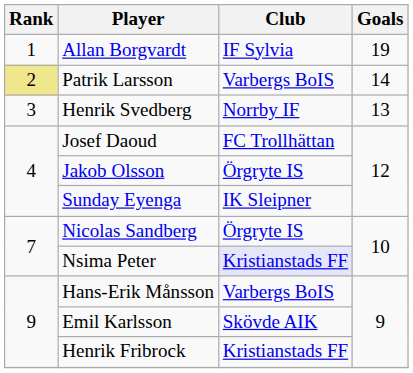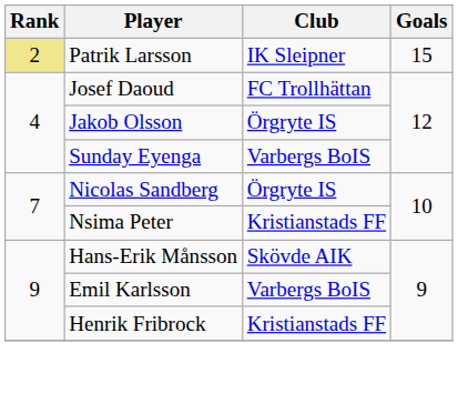 <table class="wikitable" style="text-align:center">
 <tr>
 <th>Rank</th>
 <th>Player</th>
 <th>Club</th>
 <th>Goals</th>
 </tr>
 <tr>
-<td>1</td>
-<td align="left"> <a href='#'>Allan Borgvardt</a></td>
-<td align="left"><a href='#'>IF Sylvia</a></td>
-<td>19</td>
-</tr>
-<tr>
 <td style="background: khaki;">2</td>
 <td align="left"> Patrik Larsson</td>
-<td align="left"><a href='#'>Varbergs BoIS</a></td>
-<td>14</td>
-</tr>
-<tr>
-<td>3</td>
-<td align="left"> Henrik Svedberg</td>
-<td align="left"><a href='#'>Norrby IF</a></td>
-<td>13</td>
+<td align="left"><a href='#'>IK Sleipner</a></td>
+<td>15</td>
 </tr>
 <tr>
 <td rowspan="3">4</td>
 <td align="left"> Josef Daoud</td>
 <td align="left"><a href='#'>FC Trollhättan</a></td>
 <td rowspan="3">12</td>
 </tr>
 <tr>
 <td align="left"> <a href='#'>Jakob Olsson</a></td>
 <td align="left"><a href='#'>Örgryte IS</a></td>
 </tr>
 <tr>
 <td align="left"> <a href='#'>Sunday Eyenga</a></td>
-<td align="left"><a href='#'>IK Sleipner</a></td>
+<td align="left"><a href='#'>Varbergs BoIS</a></td>
 </tr>
 <tr>
 <td rowspan="2">7</td>
 <td align="left"> <a href='#'>Nicolas Sandberg</a></td>
 <td align="left"><a href='#'>Örgryte IS</a></td>
 <td rowspan="2">10</td>
 </tr>
 <tr>
 <td align="left"> Nsima Peter</td>
-<td align="left" style="background: lavender;"><a href='#'>Kristianstads FF</a></td>
+<td align="left"><a href='#'>Kristianstads FF</a></td>
 </tr>
 <tr>
 <td rowspan="3">9</td>
 <td align="left"> Hans-Erik Månsson</td>
-<td align="left"><a href='#'>Varbergs BoIS</a></td>
+<td align="left"><a href='#'>Skövde AIK</a></td>
 <td rowspan="3">9</td>
 </tr>
 <tr>
 <td align="left"> Emil Karlsson</td>
-<td align="left"><a href='#'>Skövde AIK</a></td>
+<td align="left"><a href='#'>Varbergs BoIS</a></td>
 </tr>
 <tr>
 <td align="left"> Henrik Fribrock</td>
 <td align="left"><a href='#'>Kristianstads FF</a></td>
 </tr>
 <tr>
 </tr>
 </table>
